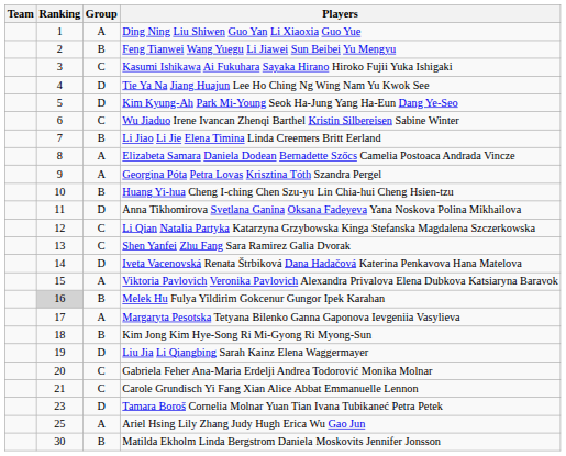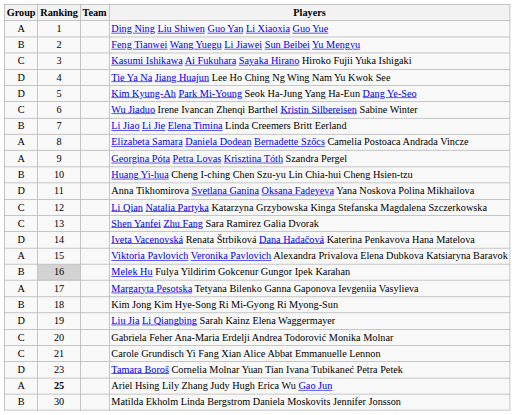 <table class="wikitable sortable" border="1" style="text-align:center">
 <tr>
+<th scope="col">Group</th>
+<th scope="col">Ranking</th>
 <th scope="col">Team</th>
-<th scope="col">Ranking</th>
-<th scope="col">Group</th>
 <th scope="col" class="unsortable">Players</th>
 </tr>
 <tr>
+<td>A</td>
+<td>1</td>
 <td style="text-align:left"></td>
-<td>1</td>
-<td>A</td>
 <td style="text-align:left"><a href='#'>Ding Ning</a> <a href='#'>Liu Shiwen</a> <a href='#'>Guo Yan</a> <a href='#'>Li Xiaoxia</a> <a href='#'>Guo Yue</a></td>
 </tr>
 <tr>
+<td>B</td>
+<td>2</td>
 <td style="text-align:left"></td>
-<td>2</td>
-<td>B</td>
 <td style="text-align:left"><a href='#'>Feng Tianwei</a> <a href='#'>Wang Yuegu</a> <a href='#'>Li Jiawei</a> <a href='#'>Sun Beibei</a> <a href='#'>Yu Mengyu</a></td>
 </tr>
 <tr>
+<td>C</td>
+<td>3</td>
 <td style="text-align:left"></td>
-<td>3</td>
-<td>C</td>
 <td style="text-align:left"><a href='#'>Kasumi Ishikawa</a> <a href='#'>Ai Fukuhara</a> <a href='#'>Sayaka Hirano</a> Hiroko Fujii Yuka Ishigaki</td>
 </tr>
 <tr>
+<td>D</td>
+<td>4</td>
 <td style="text-align:left"></td>
-<td>4</td>
-<td>D</td>
 <td style="text-align:left"><a href='#'>Tie Ya Na</a> <a href='#'>Jiang Huajun</a> Lee Ho Ching Ng Wing Nam Yu Kwok See</td>
 </tr>
 <tr>
+<td>D</td>
+<td>5</td>
 <td style="text-align:left"></td>
-<td>5</td>
-<td>D</td>
 <td style="text-align:left"><a href='#'>Kim Kyung-Ah</a> <a href='#'>Park Mi-Young</a> Seok Ha-Jung Yang Ha-Eun <a href='#'>Dang Ye-Seo</a></td>
 </tr>
 <tr>
+<td>C</td>
+<td>6</td>
 <td style="text-align:left"></td>
-<td>6</td>
-<td>C</td>
 <td style="text-align:left"><a href='#'>Wu Jiaduo</a> Irene Ivancan Zhenqi Barthel <a href='#'>Kristin Silbereisen</a> Sabine Winter</td>
 </tr>
 <tr>
+<td>B</td>
+<td>7</td>
 <td style="text-align:left"></td>
-<td>7</td>
-<td>B</td>
 <td style="text-align:left"><a href='#'>Li Jiao</a> <a href='#'>Li Jie</a> <a href='#'>Elena Timina</a> Linda Creemers Britt Eerland</td>
 </tr>
 <tr>
+<td>A</td>
+<td>8</td>
 <td style="text-align:left"></td>
-<td>8</td>
-<td>A</td>
 <td style="text-align:left"><a href='#'>Elizabeta Samara</a> <a href='#'>Daniela Dodean</a> <a href='#'>Bernadette Szőcs</a> Camelia Postoaca Andrada Vincze</td>
 </tr>
 <tr>
+<td>A</td>
+<td>9</td>
 <td style="text-align:left"></td>
-<td>9</td>
-<td>A</td>
 <td style="text-align:left"><a href='#'>Georgina Póta</a> <a href='#'>Petra Lovas</a> <a href='#'>Krisztina Tóth</a> Szandra Pergel</td>
 </tr>
 <tr>
+<td>B</td>
+<td>10</td>
 <td style="text-align:left"></td>
-<td>10</td>
-<td>B</td>
 <td style="text-align:left"><a href='#'>Huang Yi-hua</a> Cheng I-ching Chen Szu-yu Lin Chia-hui Cheng Hsien-tzu</td>
 </tr>
 <tr>
+<td>D</td>
+<td>11</td>
 <td style="text-align:left"></td>
-<td>11</td>
-<td>D</td>
 <td style="text-align:left">Anna Tikhomirova <a href='#'>Svetlana Ganina</a> <a href='#'>Oksana Fadeyeva</a> Yana Noskova Polina Mikhailova</td>
 </tr>
 <tr>
+<td>C</td>
+<td>12</td>
 <td style="text-align:left"></td>
-<td>12</td>
-<td>C</td>
 <td style="text-align:left"><a href='#'>Li Qian</a> <a href='#'>Natalia Partyka</a> Katarzyna Grzybowska Kinga Stefanska Magdalena Szczerkowska</td>
 </tr>
 <tr>
+<td>C</td>
+<td>13</td>
 <td style="text-align:left"></td>
-<td>13</td>
-<td>C</td>
 <td style="text-align:left"><a href='#'>Shen Yanfei</a> <a href='#'>Zhu Fang</a> Sara Ramirez Galia Dvorak</td>
 </tr>
 <tr>
+<td>D</td>
+<td>14</td>
 <td style="text-align:left"></td>
-<td>14</td>
-<td>D</td>
 <td style="text-align:left"><a href='#'>Iveta Vacenovská</a> Renata Štrbiková <a href='#'>Dana Hadačová</a> Katerina Penkavova Hana Matelova</td>
 </tr>
 <tr>
+<td>A</td>
+<td>15</td>
 <td style="text-align:left"></td>
-<td>15</td>
-<td>A</td>
 <td style="text-align:left"><a href='#'>Viktoria Pavlovich</a> <a href='#'>Veronika Pavlovich</a> Alexandra Privalova Elena Dubkova Katsiaryna Baravok</td>
 </tr>
 <tr>
+<td>B</td>
+<td style="background: lightgrey;">16</td>
 <td style="text-align:left"></td>
-<td style="background: lightgrey;">16</td>
-<td>B</td>
 <td style="text-align:left"><a href='#'>Melek Hu</a> Fulya Yildirim Gokcenur Gungor Ipek Karahan</td>
 </tr>
 <tr>
+<td>A</td>
+<td>17</td>
 <td style="text-align:left"></td>
-<td>17</td>
-<td>A</td>
 <td style="text-align:left"><a href='#'>Margaryta Pesotska</a> Tetyana Bilenko Ganna Gaponova Ievgeniia Vasylieva</td>
 </tr>
 <tr>
+<td>B</td>
+<td>18</td>
 <td style="text-align:left"></td>
-<td>18</td>
-<td>B</td>
 <td style="text-align:left">Kim Jong Kim Hye-Song Ri Mi-Gyong Ri Myong-Sun</td>
 </tr>
 <tr>
+<td>D</td>
+<td>19</td>
 <td style="text-align:left"></td>
-<td>19</td>
-<td>D</td>
 <td style="text-align:left"><a href='#'>Liu Jia</a> <a href='#'>Li Qiangbing</a> Sarah Kainz Elena Waggermayer</td>
 </tr>
 <tr>
+<td>C</td>
+<td>20</td>
 <td style="text-align:left"></td>
-<td>20</td>
-<td>C</td>
 <td style="text-align:left">Gabriela Feher Ana-Maria Erdelji Andrea Todorović Monika Molnar</td>
 </tr>
 <tr>
+<td>C</td>
+<td>21</td>
 <td style="text-align:left"></td>
-<td>21</td>
-<td>C</td>
 <td style="text-align:left">Carole Grundisch Yi Fang Xian Alice Abbat Emmanuelle Lennon</td>
 </tr>
 <tr>
+<td>D</td>
+<td>23</td>
 <td style="text-align:left"></td>
-<td>23</td>
-<td>D</td>
 <td style="text-align:left"><a href='#'>Tamara Boroš</a> Cornelia Molnar Yuan Tian Ivana Tubikaneć Petra Petek</td>
 </tr>
 <tr>
+<td>A</td>
+<td><strong>25</strong></td>
 <td style="text-align:left"></td>
-<td>25</td>
-<td>A</td>
 <td style="text-align:left">Ariel Hsing Lily Zhang Judy Hugh Erica Wu <a href='#'>Gao Jun</a></td>
 </tr>
 <tr>
+<td>B</td>
+<td>30</td>
 <td style="text-align:left"></td>
-<td>30</td>
-<td>B</td>
 <td style="text-align:left">Matilda Ekholm Linda Bergstrom Daniela Moskovits Jennifer Jonsson</td>
 </tr>
 </table>
